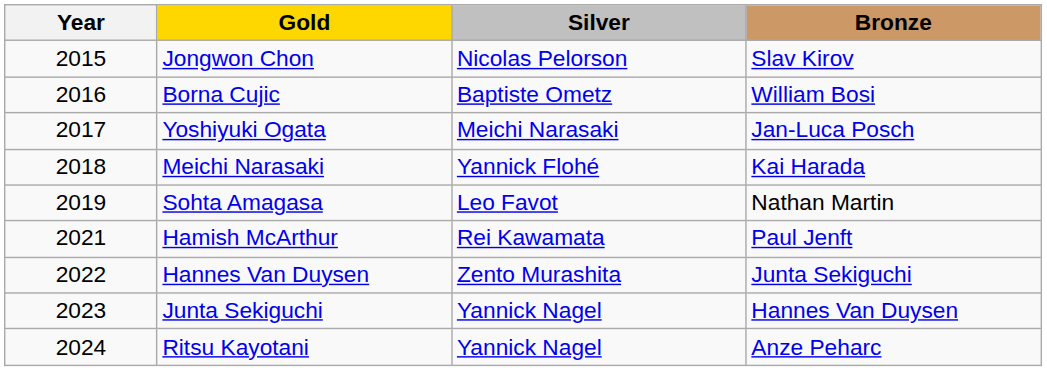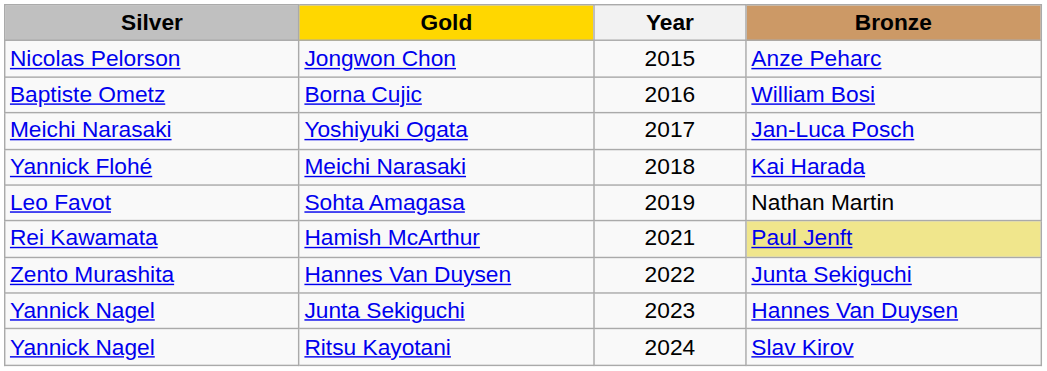 <table class="wikitable">
 <tr>
+<th width="200" style="background:silver;">Silver</th>
+<th width="200" style="background:gold;">Gold</th>
 <th width="100">Year</th>
-<th width="200" style="background:gold;">Gold</th>
-<th width="200" style="background:silver;">Silver</th>
 <th width="200" style="background:#CC9966;">Bronze</th>
 </tr>
 <tr>
+<td> <a href='#'>Nicolas Pelorson</a></td>
+<td> <a href='#'>Jongwon Chon</a></td>
 <td align="center">2015</td>
-<td> <a href='#'>Jongwon Chon</a></td>
-<td> <a href='#'>Nicolas Pelorson</a></td>
-<td> <a href='#'>Slav Kirov</a></td>
+<td> <a href='#'>Anze Peharc</a></td>
 </tr>
 <tr>
+<td> <a href='#'>Baptiste Ometz</a></td>
+<td> <a href='#'>Borna Cujic</a></td>
 <td align="center">2016</td>
-<td> <a href='#'>Borna Cujic</a></td>
-<td> <a href='#'>Baptiste Ometz</a></td>
 <td> <a href='#'>William Bosi</a></td>
 </tr>
 <tr>
+<td> <a href='#'>Meichi Narasaki</a></td>
+<td> <a href='#'>Yoshiyuki Ogata</a></td>
 <td align="center">2017</td>
-<td> <a href='#'>Yoshiyuki Ogata</a></td>
-<td> <a href='#'>Meichi Narasaki</a></td>
 <td> <a href='#'>Jan-Luca Posch</a></td>
 </tr>
 <tr>
+<td> <a href='#'>Yannick Flohé</a></td>
+<td> <a href='#'>Meichi Narasaki</a></td>
 <td align="center">2018</td>
-<td> <a href='#'>Meichi Narasaki</a></td>
-<td> <a href='#'>Yannick Flohé</a></td>
 <td> <a href='#'>Kai Harada</a></td>
 </tr>
 <tr>
+<td> <a href='#'>Leo Favot</a></td>
+<td> <a href='#'>Sohta Amagasa</a></td>
 <td align="center">2019</td>
-<td> <a href='#'>Sohta Amagasa</a></td>
-<td> <a href='#'>Leo Favot</a></td>
 <td> Nathan Martin</td>
 </tr>
 <tr>
+<td> <a href='#'>Rei Kawamata</a></td>
+<td> <a href='#'>Hamish McArthur</a></td>
 <td align="center">2021</td>
-<td> <a href='#'>Hamish McArthur</a></td>
-<td> <a href='#'>Rei Kawamata</a></td>
-<td> <a href='#'>Paul Jenft</a></td>
+<td style="background: khaki;"> <a href='#'>Paul Jenft</a></td>
 </tr>
 <tr>
+<td> <a href='#'>Zento Murashita</a></td>
+<td> <a href='#'>Hannes Van Duysen</a></td>
 <td align="center">2022</td>
-<td> <a href='#'>Hannes Van Duysen</a></td>
-<td> <a href='#'>Zento Murashita</a></td>
 <td> <a href='#'>Junta Sekiguchi</a></td>
 </tr>
 <tr>
+<td> <a href='#'>Yannick Nagel</a></td>
+<td> <a href='#'>Junta Sekiguchi</a></td>
 <td align="center">2023</td>
-<td> <a href='#'>Junta Sekiguchi</a></td>
-<td> <a href='#'>Yannick Nagel</a></td>
 <td> <a href='#'>Hannes Van Duysen</a></td>
 </tr>
 <tr>
+<td> <a href='#'>Yannick Nagel</a></td>
+<td> <a href='#'>Ritsu Kayotani</a></td>
 <td align="center">2024</td>
-<td> <a href='#'>Ritsu Kayotani</a></td>
-<td> <a href='#'>Yannick Nagel</a></td>
-<td> <a href='#'>Anze Peharc</a></td>
+<td> <a href='#'>Slav Kirov</a></td>
 </tr>
 </table>
